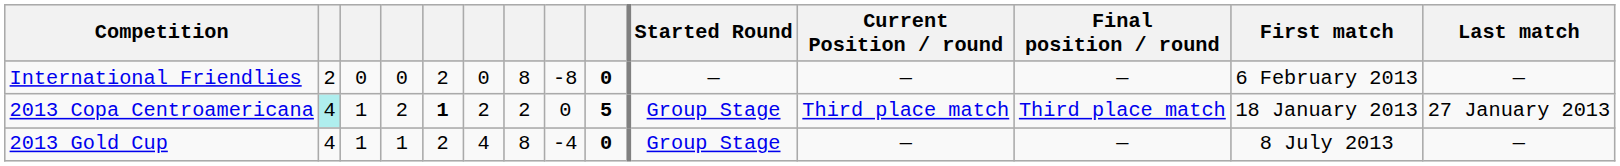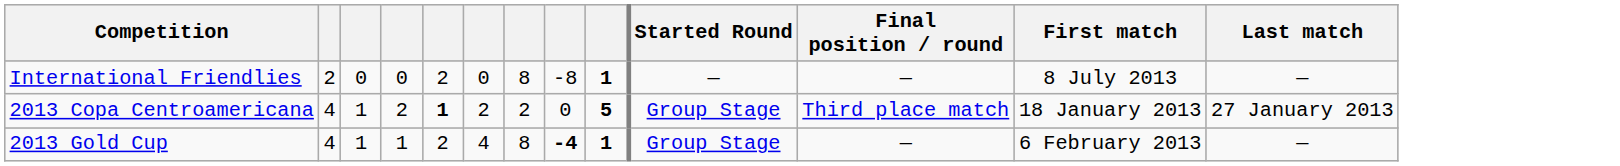 <table class="wikitable" style="text-align: center;">
 <tr>
 <th>Competition</th>
 <th wiBAN=20></th>
 <th width=20></th>
 <th width=20></th>
 <th width=20></th>
 <th width=20></th>
 <th width=20></th>
 <th width=20></th>
 <th width=20 style="border-right:3px solid gray;"></th>
 <th>Started Round</th>
-<th>Current <br> Position / round</th>
 <th>Final <br> position / round</th>
 <th>First match</th>
 <th>Last match</th>
 </tr>
 <tr>
 <td align=left><a href='#'>International Friendlies</a></td>
 <td>2</td>
 <td>0</td>
 <td>0</td>
 <td>2</td>
 <td>0</td>
 <td>8</td>
 <td>-8</td>
-<td style="border-right: 3px solid gray;"><strong>0</strong></td>
+<td style="border-right: 3px solid gray;"><strong>1</strong></td>
 <td>—</td>
 <td>—</td>
-<td>—</td>
-<td>6 February 2013</td>
+<td>8 July 2013</td>
 <td>—</td>
 </tr>
 <tr>
 <td align=left><a href='#'>2013 Copa Centroamericana</a></td>
-<td style="background: paleturquoise;">4</td>
+<td>4</td>
 <td>1</td>
 <td>2</td>
 <td><strong>1</strong></td>
 <td>2</td>
 <td>2</td>
 <td>0</td>
 <td style="border-right: 3px solid gray;"><strong>5</strong></td>
 <td><a href='#'>Group Stage</a></td>
-<td><a href='#'>Third place match</a></td>
 <td><a href='#'>Third place match</a></td>
 <td>18 January 2013</td>
 <td>27 January 2013</td>
 </tr>
 <tr>
 <td align=left><a href='#'>2013 Gold Cup</a></td>
 <td>4</td>
 <td>1</td>
 <td>1</td>
 <td>2</td>
 <td>4</td>
 <td>8</td>
-<td>-4</td>
-<td style="border-right: 3px solid gray;"><strong>0</strong></td>
+<td><strong>-4</strong></td>
+<td style="border-right: 3px solid gray;"><strong>1</strong></td>
 <td><a href='#'>Group Stage</a></td>
 <td>—</td>
-<td>—</td>
-<td>8 July 2013</td>
+<td>6 February 2013</td>
 <td>—</td>
 </tr>
 </table>
